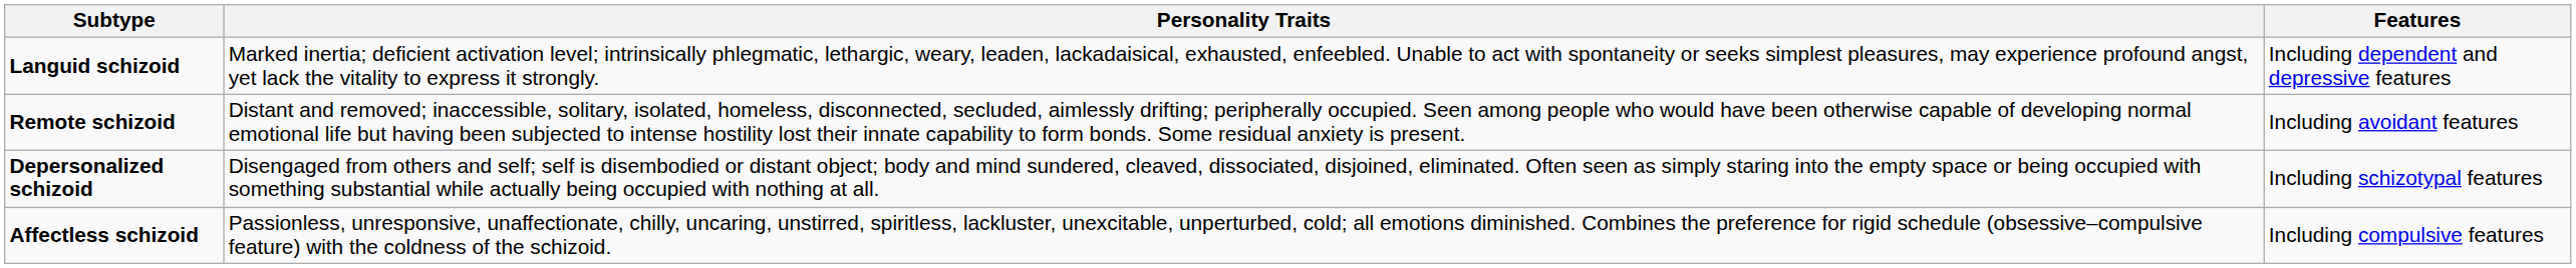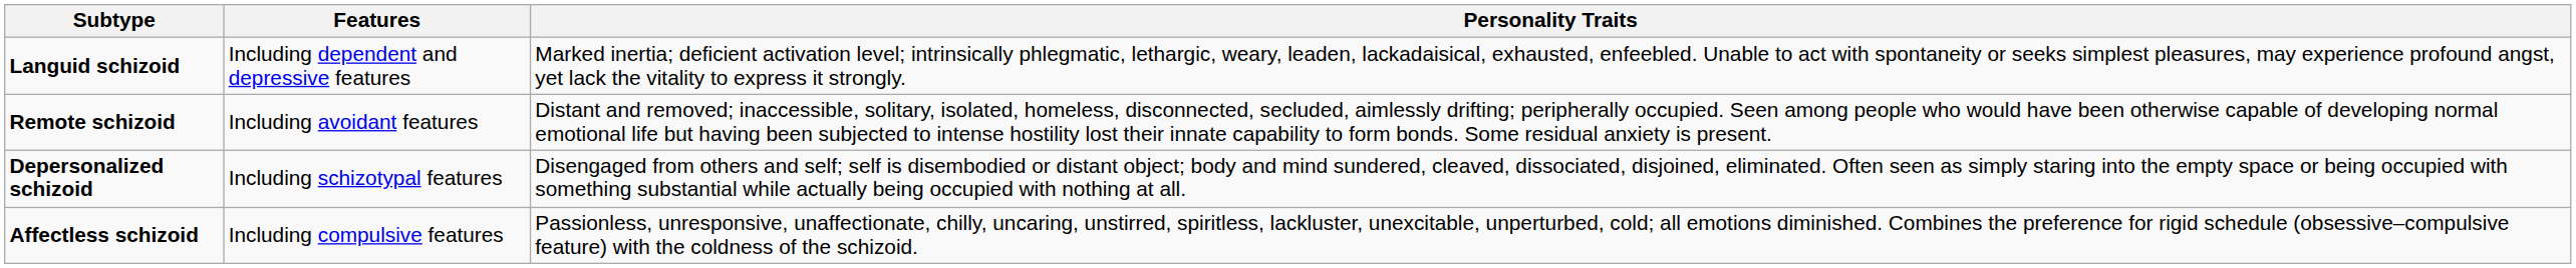 <table class="wikitable">
 <tr>
 <th>Subtype</th>
+<th>Features</th>
 <th>Personality Traits</th>
-<th>Features</th>
 </tr>
 <tr>
 <td><strong>Languid schizoid</strong></td>
+<td>Including <a href='#'>dependent</a> and <a href='#'>depressive</a> features</td>
 <td>Marked inertia; deficient activation level; intrinsically phlegmatic, lethargic, weary, leaden, lackadaisical, exhausted, enfeebled. Unable to act with spontaneity or seeks simplest pleasures, may experience profound angst, yet lack the vitality to express it strongly.</td>
-<td>Including <a href='#'>dependent</a> and <a href='#'>depressive</a> features</td>
 </tr>
 <tr>
 <td><strong>Remote schizoid</strong></td>
+<td>Including <a href='#'>avoidant</a> features</td>
 <td>Distant and removed; inaccessible, solitary, isolated, homeless, disconnected, secluded, aimlessly drifting; peripherally occupied. Seen among people who would have been otherwise capable of developing normal emotional life but having been subjected to intense hostility lost their innate capability to form bonds. Some residual anxiety is present.</td>
-<td>Including <a href='#'>avoidant</a> features</td>
 </tr>
 <tr>
 <td><strong>Depersonalized schizoid</strong></td>
+<td>Including <a href='#'>schizotypal</a> features</td>
 <td>Disengaged from others and self; self is disembodied or distant object; body and mind sundered, cleaved, dissociated, disjoined, eliminated. Often seen as simply staring into the empty space or being occupied with something substantial while actually being occupied with nothing at all.</td>
-<td>Including <a href='#'>schizotypal</a> features</td>
 </tr>
 <tr>
 <td><strong>Affectless schizoid</strong></td>
+<td>Including <a href='#'>compulsive</a> features</td>
 <td>Passionless, unresponsive, unaffectionate, chilly, uncaring, unstirred, spiritless, lackluster, unexcitable, unperturbed, cold; all emotions diminished. Combines the preference for rigid schedule (obsessive–compulsive feature) with the coldness of the schizoid.</td>
-<td>Including <a href='#'>compulsive</a> features</td>
 </tr>
 </table>
